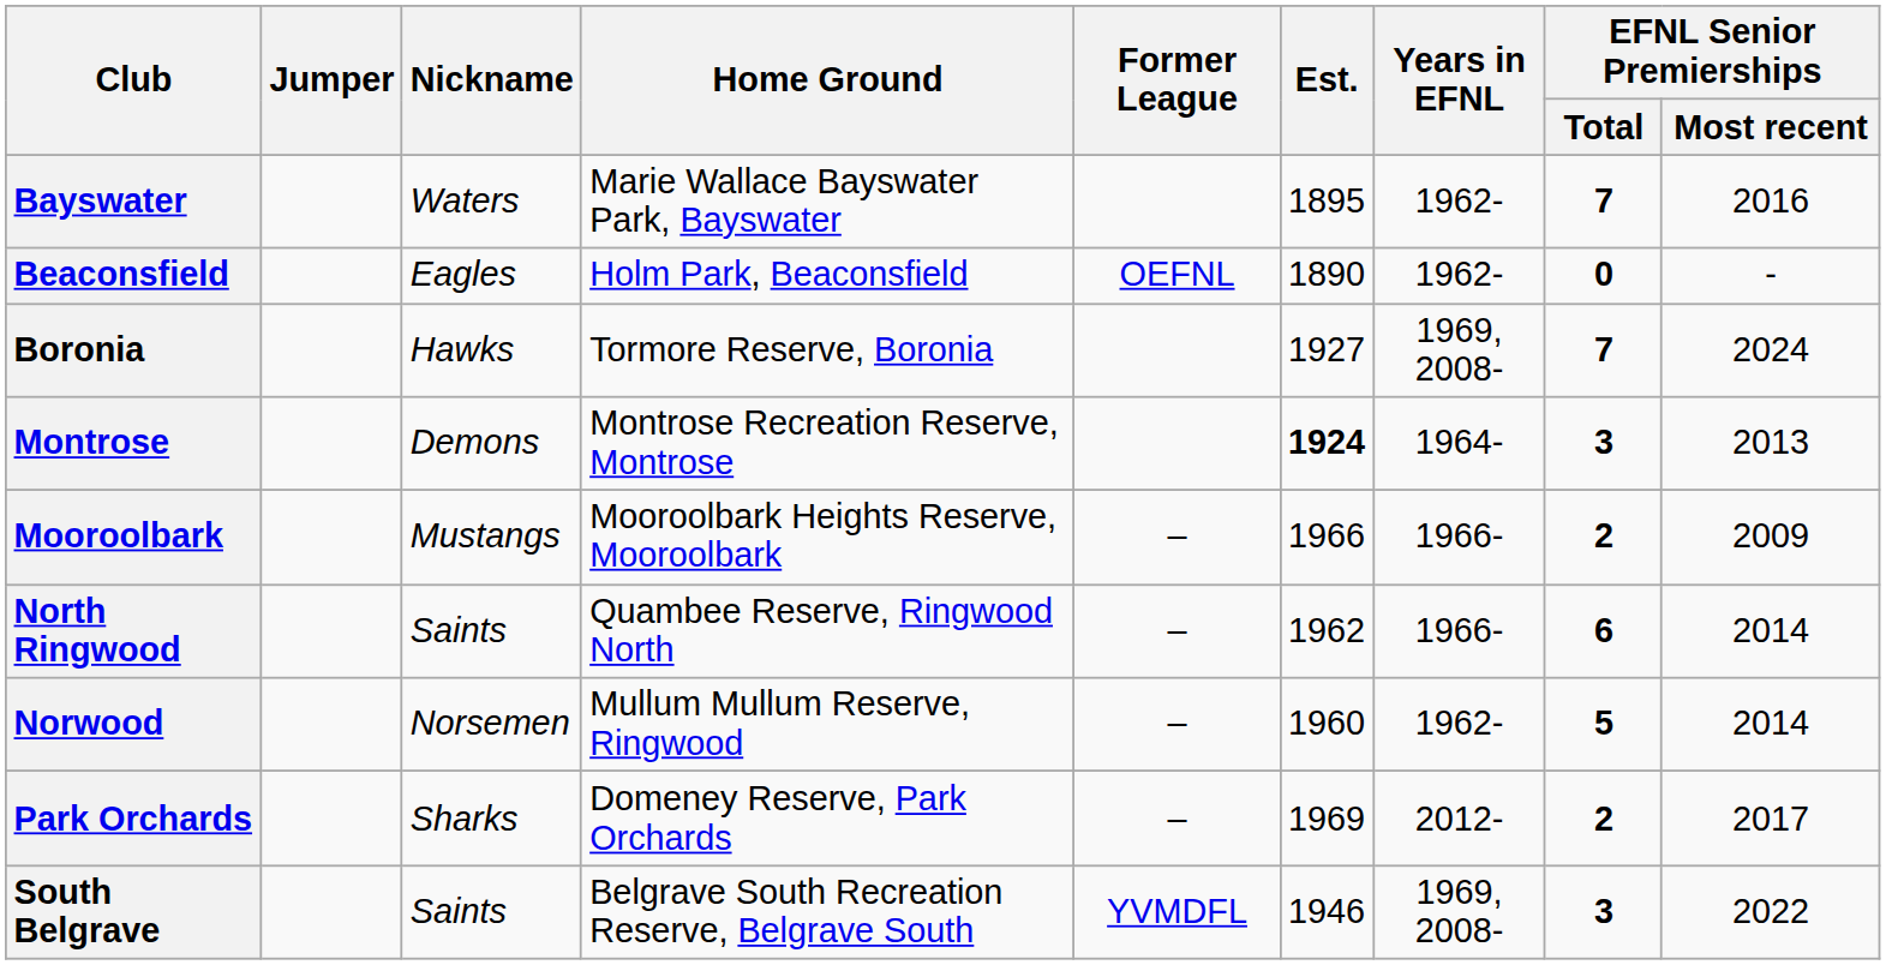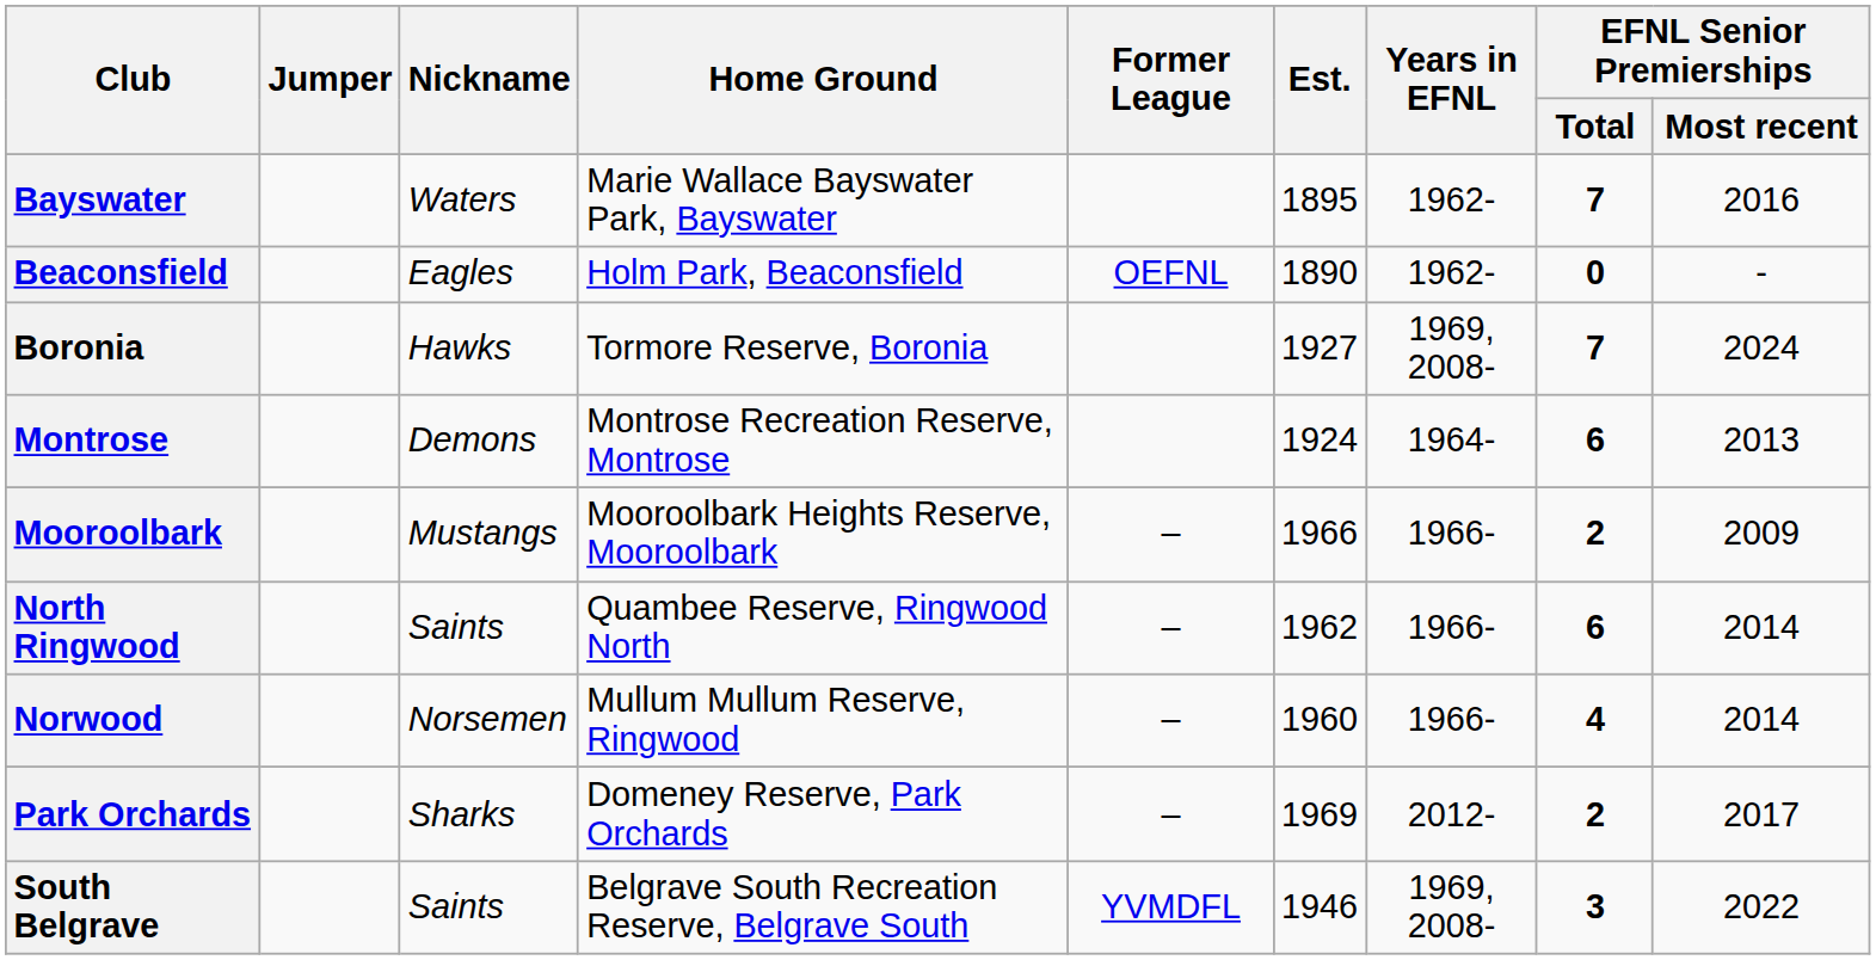 <table class="wikitable sortable">
 <tr>
 <th rowspan="2">Club</th>
 <th rowspan="2">Jumper</th>
 <th rowspan="2">Nickname</th>
 <th rowspan="2">Home Ground</th>
 <th rowspan="2">Former League</th>
 <th rowspan="2">Est.</th>
 <th rowspan="2">Years in EFNL</th>
 <th colspan="2">EFNL Senior Premierships</th>
 </tr>
 <tr>
 <th>Total</th>
 <th>Most recent</th>
 </tr>
 <tr>
 <th style="text-align:left"><a href='#'>Bayswater</a></th>
 <td></td>
 <td><em>Waters</em></td>
 <td>Marie Wallace Bayswater Park, <a href='#'>Bayswater</a></td>
 <td align="center"></td>
 <td align="center">1895</td>
 <td align="center">1962-</td>
 <td align="center"><strong>7</strong></td>
 <td align="center">2016</td>
 </tr>
 <tr>
 <th style="text-align:left"><a href='#'>Beaconsfield</a></th>
 <td></td>
 <td><em>Eagles</em></td>
 <td><a href='#'>Holm Park</a>, <a href='#'>Beaconsfield</a></td>
 <td align="center"><a href='#'>OEFNL</a></td>
 <td align="center">1890</td>
 <td align="center">1962-</td>
 <td align="center"><strong>0</strong></td>
 <td align="center">-</td>
 </tr>
 <tr>
 <th style="text-align:left">Boronia</th>
 <td></td>
 <td><em>Hawks</em></td>
 <td>Tormore Reserve, <a href='#'>Boronia</a></td>
 <td align="center"></td>
 <td align="center">1927</td>
 <td align="center">1969, 2008-</td>
 <td align="center"><strong>7</strong></td>
 <td align="center">2024</td>
 </tr>
 <tr>
 <th style="text-align:left"><a href='#'>Montrose</a></th>
 <td></td>
 <td><em>Demons</em></td>
 <td>Montrose Recreation Reserve, <a href='#'>Montrose</a></td>
 <td align="center"></td>
-<td align="center"><strong>1924</strong></td>
+<td align="center">1924</td>
 <td align="center">1964-</td>
-<td align="center"><strong>3</strong></td>
+<td align="center"><strong>6</strong></td>
 <td align="center">2013</td>
 </tr>
 <tr>
 <th style="text-align:left"><a href='#'>Mooroolbark</a></th>
 <td></td>
 <td><em>Mustangs</em></td>
 <td>Mooroolbark Heights Reserve, <a href='#'>Mooroolbark</a></td>
 <td align="center">–</td>
 <td align="center">1966</td>
 <td align="center">1966-</td>
 <td align="center"><strong>2</strong></td>
 <td align="center">2009</td>
 </tr>
 <tr>
 <th style="text-align:left"><a href='#'>North Ringwood</a></th>
 <td></td>
 <td><em>Saints</em></td>
 <td>Quambee Reserve, <a href='#'>Ringwood North</a></td>
 <td align="center">–</td>
 <td align="center">1962</td>
 <td align="center">1966-</td>
 <td align="center"><strong>6</strong></td>
 <td align="center">2014</td>
 </tr>
 <tr>
 <th style="text-align:left"><a href='#'>Norwood</a></th>
 <td></td>
 <td><em>Norsemen</em></td>
 <td>Mullum Mullum Reserve, <a href='#'>Ringwood</a></td>
 <td align="center">–</td>
 <td align="center">1960</td>
-<td align="center">1962-</td>
-<td align="center"><strong>5</strong></td>
+<td align="center">1966-</td>
+<td align="center"><strong>4</strong></td>
 <td align="center">2014</td>
 </tr>
 <tr>
 <th style="text-align:left"><a href='#'>Park Orchards</a></th>
 <td></td>
 <td><em>Sharks</em></td>
 <td>Domeney Reserve, <a href='#'>Park Orchards</a></td>
 <td align="center">–</td>
 <td align="center">1969</td>
 <td align="center">2012-</td>
 <td align="center"><strong>2</strong></td>
 <td align="center">2017</td>
 </tr>
 <tr>
 <th style="text-align:left">South Belgrave</th>
 <td></td>
 <td><em>Saints</em></td>
 <td>Belgrave South Recreation Reserve, <a href='#'>Belgrave South</a></td>
 <td align="center"><a href='#'>YVMDFL</a></td>
 <td align="center">1946</td>
 <td align="center">1969, 2008-</td>
 <td align="center"><strong>3</strong></td>
 <td align="center">2022</td>
 </tr>
 </table>
